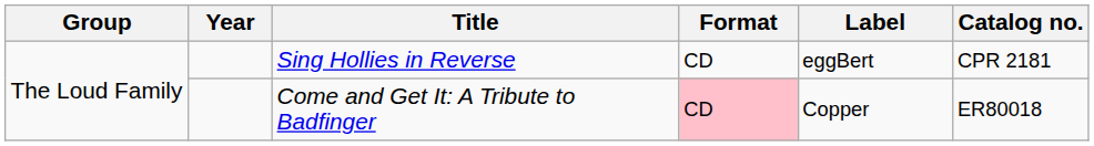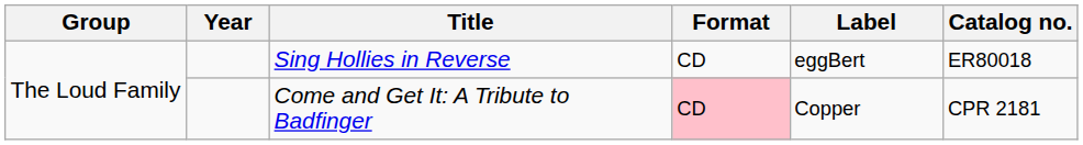 <table class="wikitable">
 <tr>
 <th style="width:120px;">Group</th>
 <th style="width:50px;">Year</th>
 <th style="width:275px;">Title</th>
 <th style="width:75px;">Format</th>
 <th style="width:100px;">Label</th>
 <th>Catalog no.</th>
 </tr>
 <tr>
 <td rowspan="2">The Loud Family</td>
 <td></td>
 <td><em><a href='#'>Sing Hollies in Reverse</a></em> </td>
 <td style="font-size:88%;">CD</td>
 <td style="font-size:88%;">eggBert</td>
-<td style="font-size:88%;">CPR 2181</td>
+<td style="font-size:88%;">ER80018</td>
 </tr>
 <tr>
 <td></td>
 <td><em>Come and Get It: A Tribute to <a href='#'>Badfinger</a></em> </td>
 <td style="background: pink; font-size:88%;">CD</td>
 <td style="font-size:88%;">Copper</td>
-<td style="font-size:88%;">ER80018</td>
+<td style="font-size:88%;">CPR 2181</td>
 </tr>
 </table>
